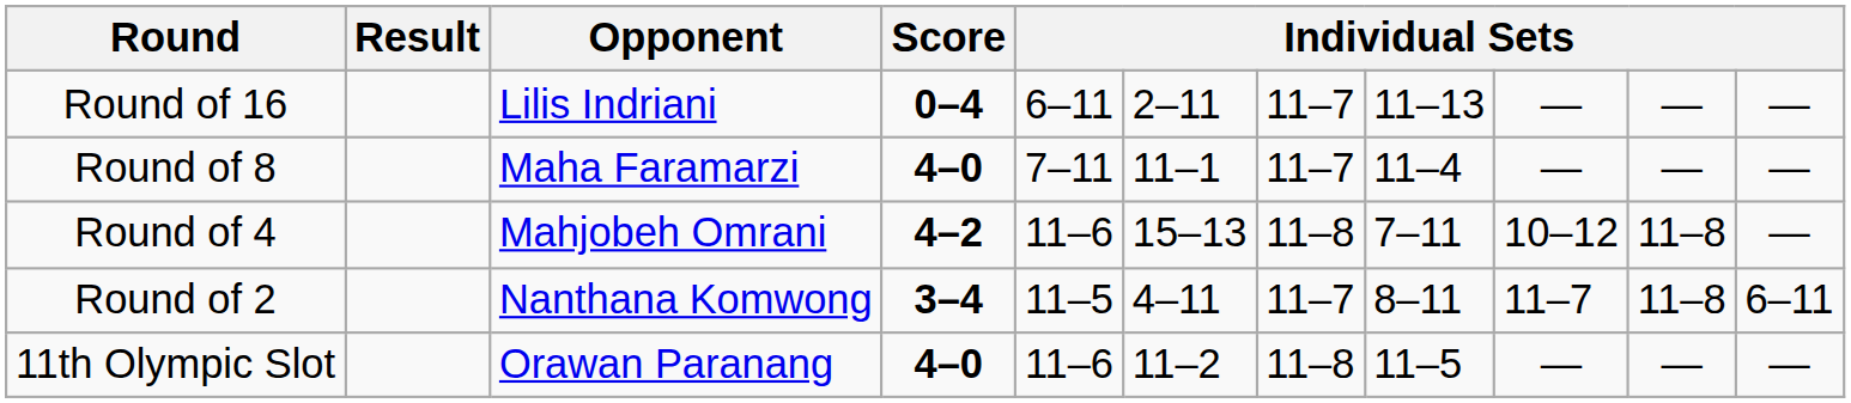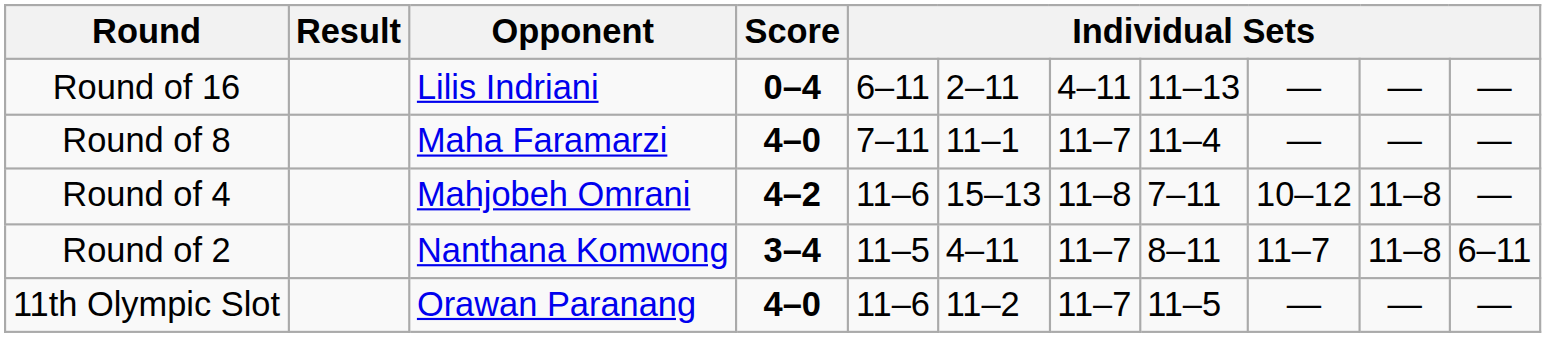 <table class="wikitable">
 <tr>
 <th>Round</th>
 <th>Result</th>
 <th>Opponent</th>
 <th>Score</th>
 <th colspan=7>Individual Sets</th>
 </tr>
 <tr>
 <td align="center">Round of 16</td>
 <td></td>
 <td> <a href='#'>Lilis Indriani</a></td>
 <td align="center"><strong>0–4</strong></td>
 <td>6–11</td>
 <td>2–11</td>
-<td>11–7</td>
+<td>4–11</td>
 <td>11–13</td>
 <td align="center">—</td>
 <td align="center">—</td>
 <td align="center">—</td>
 </tr>
 <tr>
 <td align="center">Round of 8</td>
 <td></td>
 <td> <a href='#'>Maha Faramarzi</a></td>
 <td align="center"><strong>4–0</strong></td>
 <td>7–11</td>
 <td>11–1</td>
 <td>11–7</td>
 <td>11–4</td>
 <td align="center">—</td>
 <td align="center">—</td>
 <td align="center">—</td>
 </tr>
 <tr>
 <td align="center">Round of 4</td>
 <td></td>
 <td> <a href='#'>Mahjobeh Omrani</a></td>
 <td align="center"><strong>4–2</strong></td>
 <td>11–6</td>
 <td>15–13</td>
 <td>11–8</td>
 <td>7–11</td>
 <td>10–12</td>
 <td>11–8</td>
 <td align="center">—</td>
 </tr>
 <tr>
 <td align="center">Round of 2</td>
 <td></td>
 <td> <a href='#'>Nanthana Komwong</a></td>
 <td align="center"><strong>3–4</strong></td>
 <td>11–5</td>
 <td>4–11</td>
 <td>11–7</td>
 <td>8–11</td>
 <td>11–7</td>
 <td>11–8</td>
 <td>6–11</td>
 </tr>
 <tr>
 <td align="center">11th Olympic Slot</td>
 <td></td>
 <td> <a href='#'>Orawan Paranang</a></td>
 <td align="center"><strong>4–0</strong></td>
 <td>11–6</td>
 <td>11–2</td>
-<td>11–8</td>
+<td>11–7</td>
 <td>11–5</td>
 <td align="center">—</td>
 <td align="center">—</td>
 <td align="center">—</td>
 </tr>
 </table>
